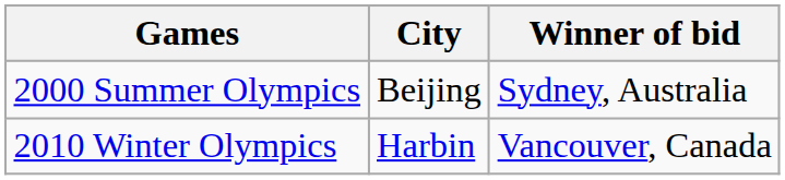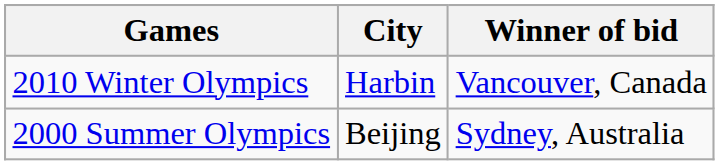 <table class="wikitable">
 <tr>
 <th>Games</th>
 <th>City</th>
 <th>Winner of bid</th>
 </tr>
 <tr>
+<td><a href='#'>2010 Winter Olympics</a></td>
+<td><a href='#'>Harbin</a></td>
+<td><a href='#'>Vancouver</a>, Canada</td>
+</tr>
+<tr>
 <td><a href='#'>2000 Summer Olympics</a></td>
 <td>Beijing</td>
 <td><a href='#'>Sydney</a>, Australia</td>
 </tr>
-<tr>
-<td><a href='#'>2010 Winter Olympics</a></td>
-<td><a href='#'>Harbin</a></td>
-<td><a href='#'>Vancouver</a>, Canada</td>
-</tr>
 </table>
